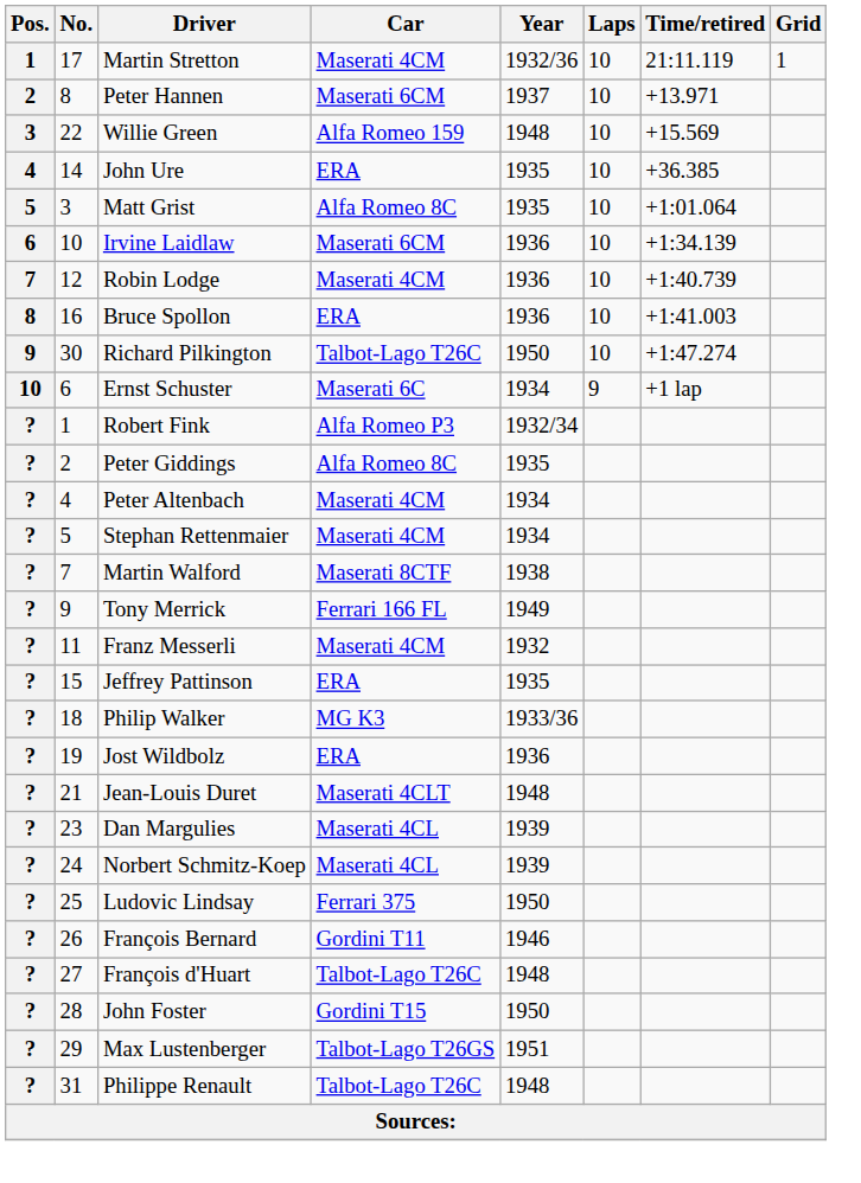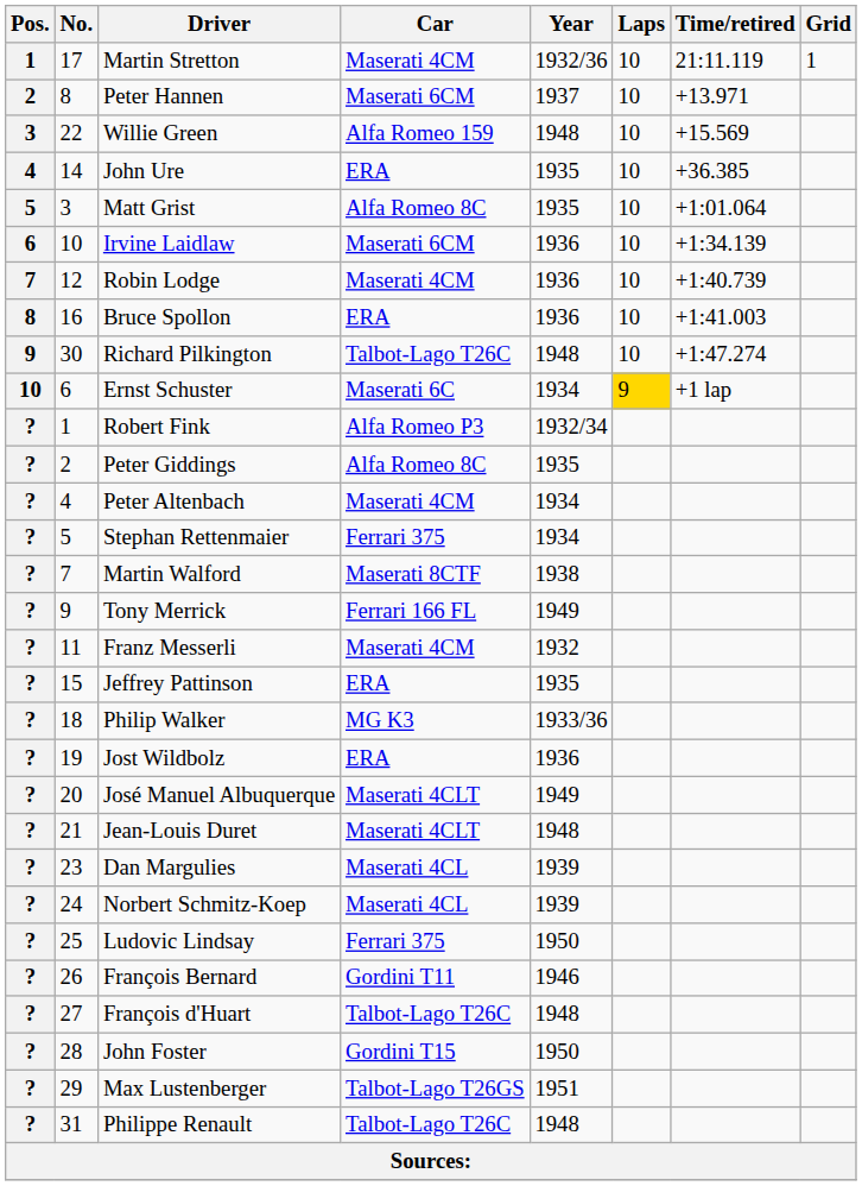 <table class="wikitable" style="font-size:90%">
 <tr>
 <th>Pos.</th>
 <th>No.</th>
 <th>Driver</th>
 <th>Car</th>
 <th>Year</th>
 <th>Laps</th>
 <th>Time/retired</th>
 <th>Grid</th>
 </tr>
 <tr>
 <th>1</th>
 <td>17</td>
 <td> Martin Stretton</td>
 <td><a href='#'>Maserati 4CM</a></td>
 <td>1932/36</td>
 <td>10</td>
 <td>21:11.119</td>
 <td>1</td>
 </tr>
 <tr>
 <th>2</th>
 <td>8</td>
 <td> Peter Hannen</td>
 <td><a href='#'>Maserati 6CM</a></td>
 <td>1937</td>
 <td>10</td>
 <td>+13.971</td>
 <td></td>
 </tr>
 <tr>
 <th>3</th>
 <td>22</td>
 <td> Willie Green</td>
 <td><a href='#'>Alfa Romeo 159</a></td>
 <td>1948</td>
 <td>10</td>
 <td>+15.569</td>
 <td></td>
 </tr>
 <tr>
 <th>4</th>
 <td>14</td>
 <td> John Ure</td>
 <td><a href='#'>ERA</a></td>
 <td>1935</td>
 <td>10</td>
 <td>+36.385</td>
 <td></td>
 </tr>
 <tr>
 <th>5</th>
 <td>3</td>
 <td> Matt Grist</td>
 <td><a href='#'>Alfa Romeo 8C</a></td>
 <td>1935</td>
 <td>10</td>
 <td>+1:01.064</td>
 <td></td>
 </tr>
 <tr>
 <th>6</th>
 <td>10</td>
 <td> <a href='#'>Irvine Laidlaw</a></td>
 <td><a href='#'>Maserati 6CM</a></td>
 <td>1936</td>
 <td>10</td>
 <td>+1:34.139</td>
 <td></td>
 </tr>
 <tr>
 <th>7</th>
 <td>12</td>
 <td> Robin Lodge</td>
 <td><a href='#'>Maserati 4CM</a></td>
 <td>1936</td>
 <td>10</td>
 <td>+1:40.739</td>
 <td></td>
 </tr>
 <tr>
 <th>8</th>
 <td>16</td>
 <td> Bruce Spollon</td>
 <td><a href='#'>ERA</a></td>
 <td>1936</td>
 <td>10</td>
 <td>+1:41.003</td>
 <td></td>
 </tr>
 <tr>
 <th>9</th>
 <td>30</td>
 <td> Richard Pilkington</td>
 <td><a href='#'>Talbot-Lago T26C</a></td>
-<td>1950</td>
+<td>1948</td>
 <td>10</td>
 <td>+1:47.274</td>
 <td></td>
 </tr>
 <tr>
 <th>10</th>
 <td>6</td>
 <td> Ernst Schuster</td>
 <td><a href='#'>Maserati 6C</a></td>
 <td>1934</td>
-<td>9</td>
+<td style="background: gold;">9</td>
 <td>+1 lap</td>
 <td></td>
 </tr>
 <tr>
 <th>?</th>
 <td>1</td>
 <td> Robert Fink</td>
 <td><a href='#'>Alfa Romeo P3</a></td>
 <td>1932/34</td>
 <td></td>
 <td></td>
 <td></td>
 </tr>
 <tr>
 <th>?</th>
 <td>2</td>
 <td> Peter Giddings</td>
 <td><a href='#'>Alfa Romeo 8C</a></td>
 <td>1935</td>
 <td></td>
 <td></td>
 <td></td>
 </tr>
 <tr>
 <th>?</th>
 <td>4</td>
 <td> Peter Altenbach</td>
 <td><a href='#'>Maserati 4CM</a></td>
 <td>1934</td>
 <td></td>
 <td></td>
 <td></td>
 </tr>
 <tr>
 <th>?</th>
 <td>5</td>
 <td> Stephan Rettenmaier</td>
-<td><a href='#'>Maserati 4CM</a></td>
+<td><a href='#'>Ferrari 375</a></td>
 <td>1934</td>
 <td></td>
 <td></td>
 <td></td>
 </tr>
 <tr>
 <th>?</th>
 <td>7</td>
 <td> Martin Walford</td>
 <td><a href='#'>Maserati 8CTF</a></td>
 <td>1938</td>
 <td></td>
 <td></td>
 <td></td>
 </tr>
 <tr>
 <th>?</th>
 <td>9</td>
 <td> Tony Merrick</td>
 <td><a href='#'>Ferrari 166 FL</a></td>
 <td>1949</td>
 <td></td>
 <td></td>
 <td></td>
 </tr>
 <tr>
 <th>?</th>
 <td>11</td>
 <td> Franz Messerli</td>
 <td><a href='#'>Maserati 4CM</a></td>
 <td>1932</td>
 <td></td>
 <td></td>
 <td></td>
 </tr>
 <tr>
 <th>?</th>
 <td>15</td>
 <td> Jeffrey Pattinson</td>
 <td><a href='#'>ERA</a></td>
 <td>1935</td>
 <td></td>
 <td></td>
 <td></td>
 </tr>
 <tr>
 <th>?</th>
 <td>18</td>
 <td> Philip Walker</td>
 <td><a href='#'>MG K3</a></td>
 <td>1933/36</td>
 <td></td>
 <td></td>
 <td></td>
 </tr>
 <tr>
 <th>?</th>
 <td>19</td>
 <td> Jost Wildbolz</td>
 <td><a href='#'>ERA</a></td>
 <td>1936</td>
+<td></td>
+<td></td>
+<td></td>
+</tr>
+<tr>
+<th>?</th>
+<td>20</td>
+<td> José Manuel Albuquerque</td>
+<td><a href='#'>Maserati 4CLT</a></td>
+<td>1949</td>
 <td></td>
 <td></td>
 <td></td>
 </tr>
 <tr>
 <th>?</th>
 <td>21</td>
 <td> Jean-Louis Duret</td>
 <td><a href='#'>Maserati 4CLT</a></td>
 <td>1948</td>
 <td></td>
 <td></td>
 <td></td>
 </tr>
 <tr>
 <th>?</th>
 <td>23</td>
 <td> Dan Margulies</td>
 <td><a href='#'>Maserati 4CL</a></td>
 <td>1939</td>
 <td></td>
 <td></td>
 <td></td>
 </tr>
 <tr>
 <th>?</th>
 <td>24</td>
 <td> Norbert Schmitz-Koep</td>
 <td><a href='#'>Maserati 4CL</a></td>
 <td>1939</td>
 <td></td>
 <td></td>
 <td></td>
 </tr>
 <tr>
 <th>?</th>
 <td>25</td>
 <td> Ludovic Lindsay</td>
 <td><a href='#'>Ferrari 375</a></td>
 <td>1950</td>
 <td></td>
 <td></td>
 <td></td>
 </tr>
 <tr>
 <th>?</th>
 <td>26</td>
 <td> François Bernard</td>
 <td><a href='#'>Gordini T11</a></td>
 <td>1946</td>
 <td></td>
 <td></td>
 <td></td>
 </tr>
 <tr>
 <th>?</th>
 <td>27</td>
 <td> François d'Huart</td>
 <td><a href='#'>Talbot-Lago T26C</a></td>
 <td>1948</td>
 <td></td>
 <td></td>
 <td></td>
 </tr>
 <tr>
 <th>?</th>
 <td>28</td>
 <td> John Foster</td>
 <td><a href='#'>Gordini T15</a></td>
 <td>1950</td>
 <td></td>
 <td></td>
 <td></td>
 </tr>
 <tr>
 <th>?</th>
 <td>29</td>
 <td> Max Lustenberger</td>
 <td><a href='#'>Talbot-Lago T26GS</a></td>
 <td>1951</td>
 <td></td>
 <td></td>
 <td></td>
 </tr>
 <tr>
 <th>?</th>
 <td>31</td>
 <td> Philippe Renault</td>
 <td><a href='#'>Talbot-Lago T26C</a></td>
 <td>1948</td>
 <td></td>
 <td></td>
 <td></td>
 </tr>
 <tr style="background-color:#E5E4E2" align="center">
 <th colspan=8>Sources:</th>
 </tr>
 <tr>
 </tr>
 </table>
